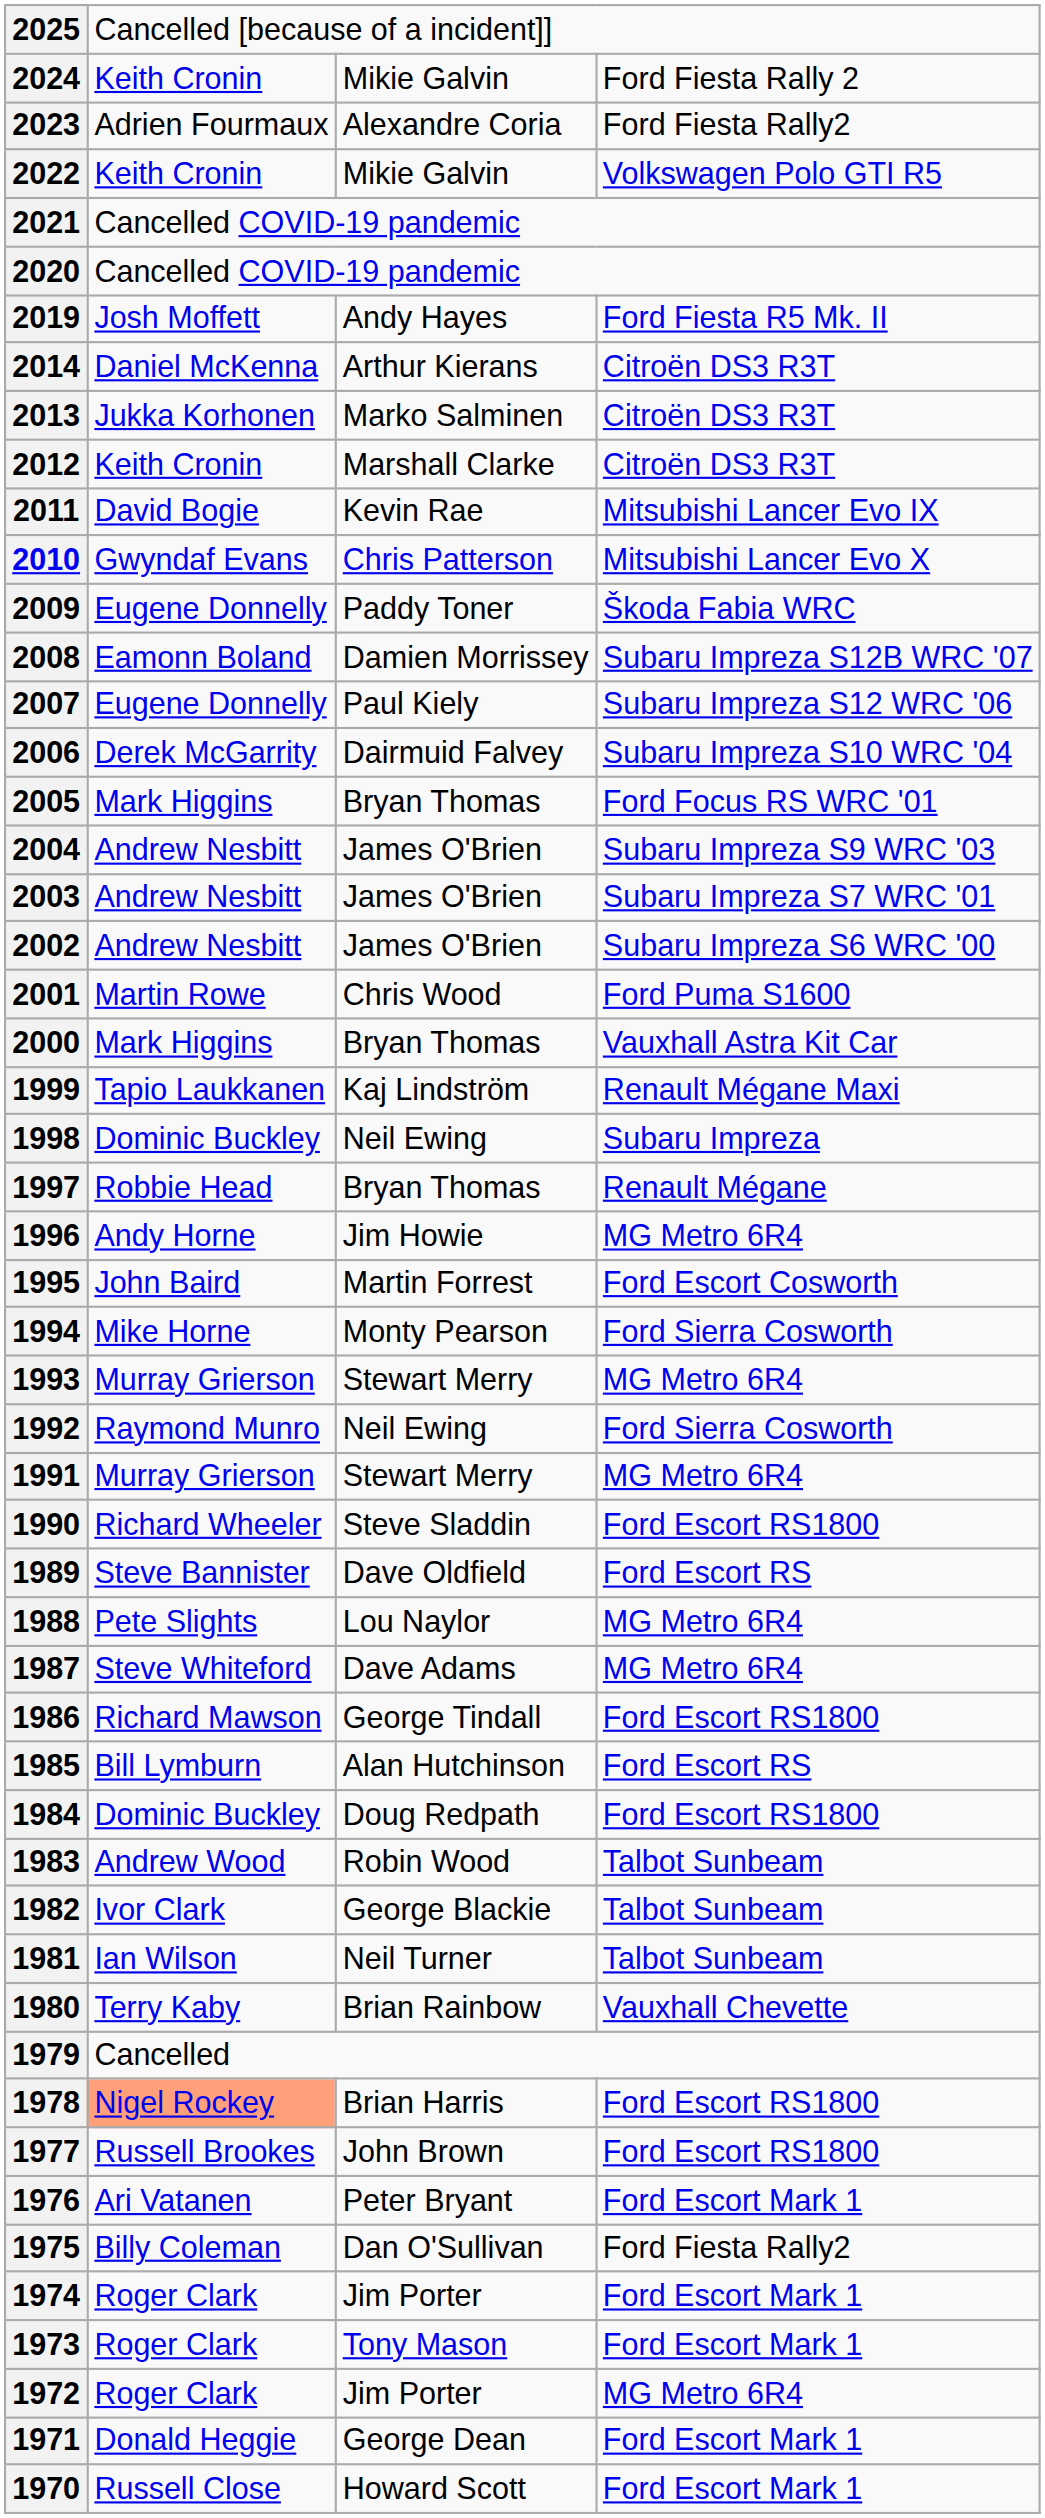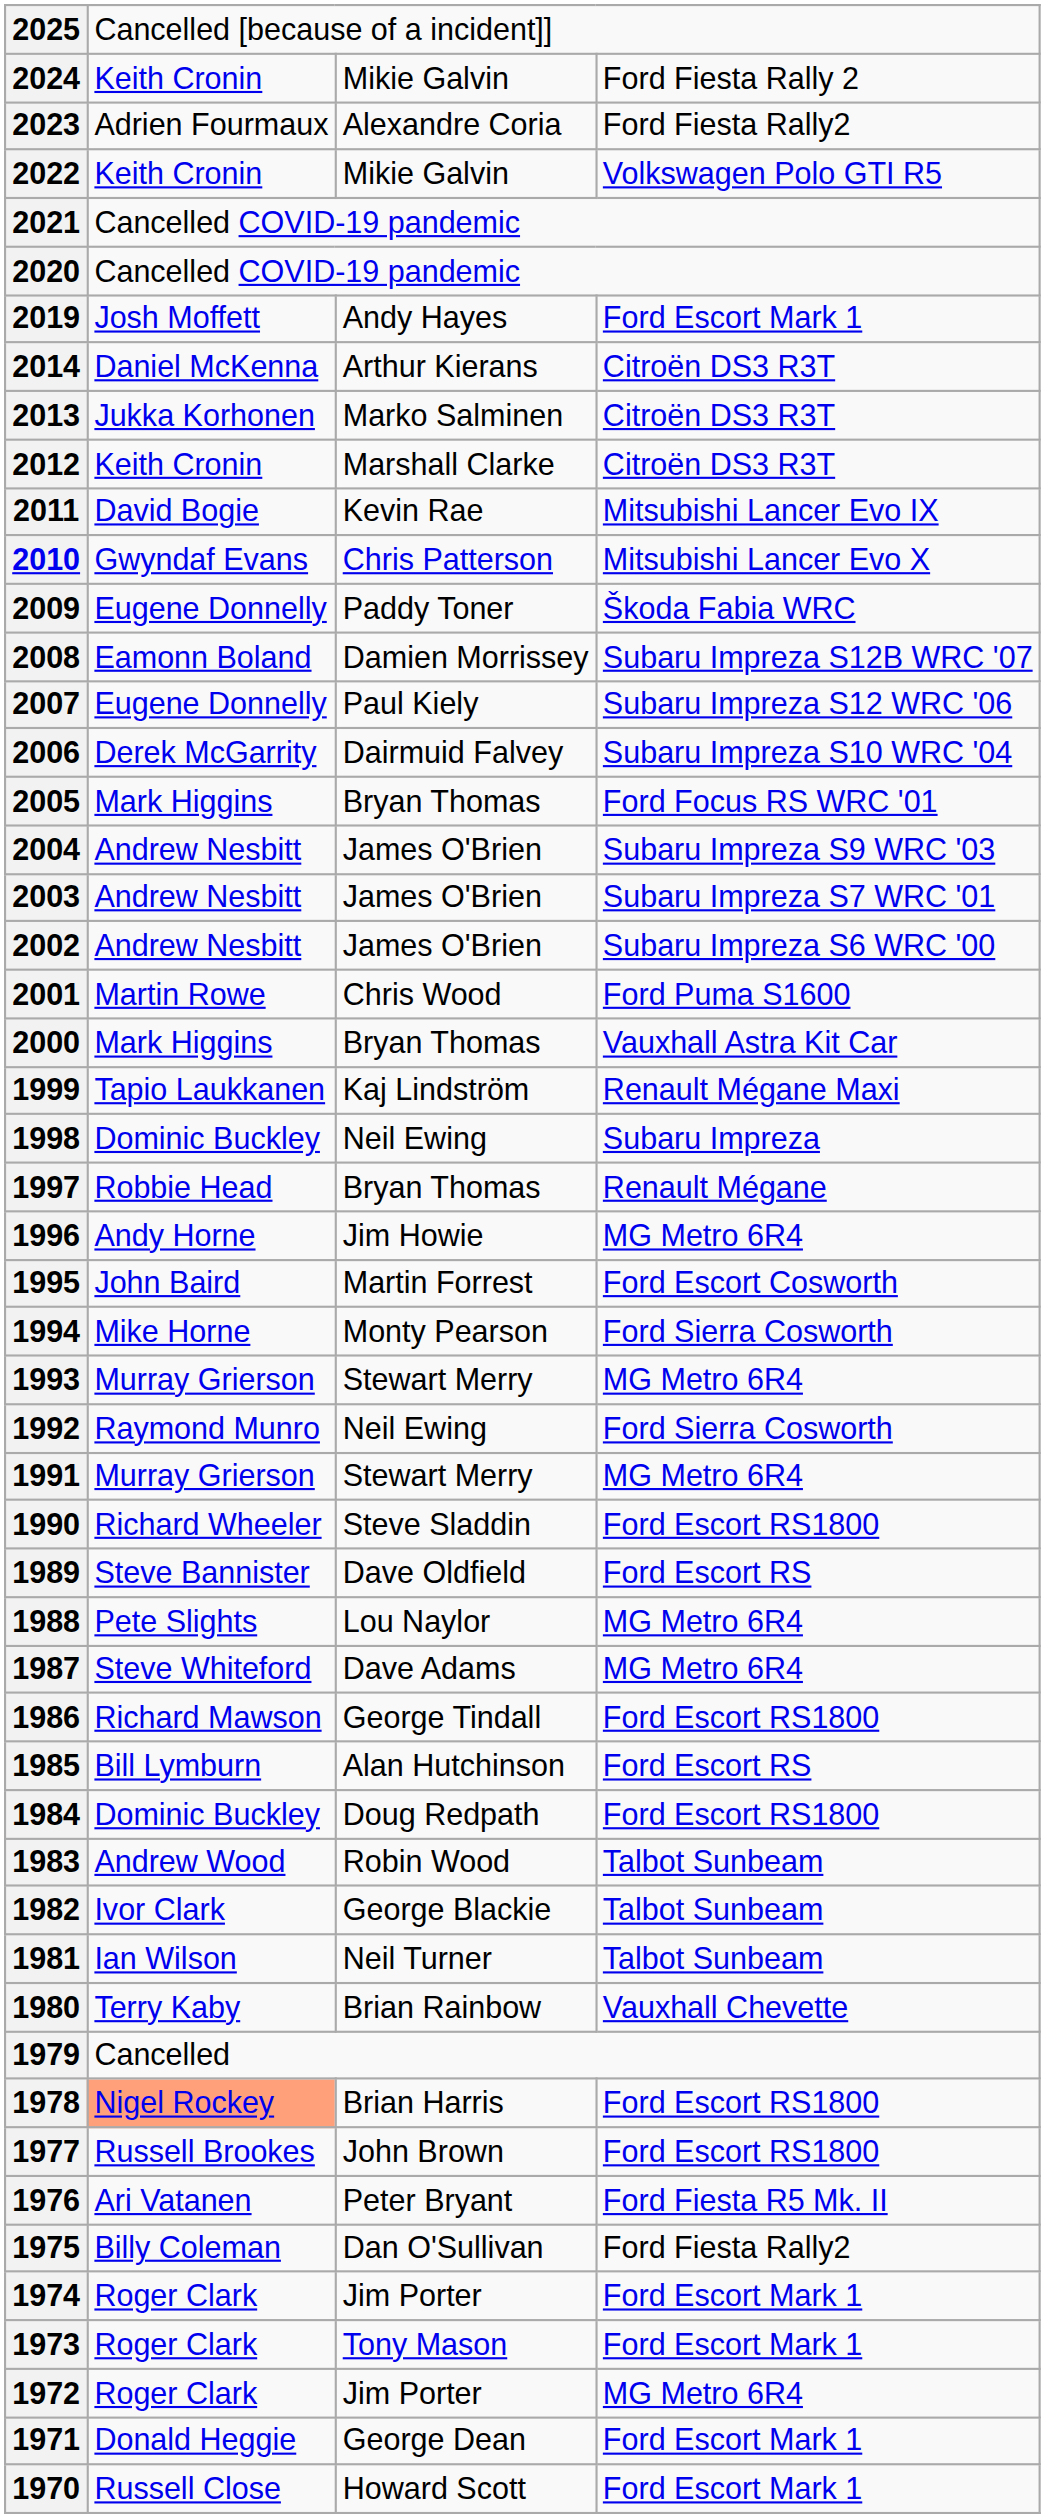 <table class="wikitable" style="font-size: 90%;">
 <tr>
 <th>2025</th>
 <td colspan=3>Cancelled [because of a incident]]</td>
 </tr>
 <tr>
 <th>2024</th>
 <td> <a href='#'>Keith Cronin</a></td>
 <td> Mikie Galvin</td>
 <td>Ford Fiesta Rally 2</td>
 </tr>
 <tr>
 <th>2023</th>
 <td> Adrien Fourmaux</td>
 <td> Alexandre Coria</td>
 <td>Ford Fiesta Rally2</td>
 </tr>
 <tr>
 <th>2022</th>
 <td> <a href='#'>Keith Cronin</a></td>
 <td> Mikie Galvin</td>
 <td><a href='#'>Volkswagen Polo GTI R5</a></td>
 </tr>
 <tr>
 <th>2021</th>
 <td colspan=3>Cancelled <a href='#'>COVID-19 pandemic</a></td>
 </tr>
 <tr>
 <th>2020</th>
 <td colspan=3>Cancelled <a href='#'>COVID-19 pandemic</a></td>
 </tr>
 <tr>
 <th>2019</th>
 <td> <a href='#'>Josh Moffett</a></td>
 <td> Andy Hayes</td>
-<td><a href='#'>Ford Fiesta R5 Mk. II</a></td>
+<td><a href='#'>Ford Escort Mark 1</a></td>
 </tr>
 <tr>
 <th>2014</th>
 <td> <a href='#'>Daniel McKenna</a></td>
 <td> Arthur Kierans</td>
 <td><a href='#'>Citroën DS3 R3T</a></td>
 </tr>
 <tr>
 <th>2013</th>
 <td> <a href='#'>Jukka Korhonen</a></td>
 <td> Marko Salminen</td>
 <td><a href='#'>Citroën DS3 R3T</a></td>
 </tr>
 <tr>
 <th>2012</th>
 <td> <a href='#'>Keith Cronin</a></td>
 <td> Marshall Clarke</td>
 <td><a href='#'>Citroën DS3 R3T</a></td>
 </tr>
 <tr>
 <th>2011</th>
 <td> <a href='#'>David Bogie</a></td>
 <td> Kevin Rae</td>
 <td><a href='#'>Mitsubishi Lancer Evo IX</a></td>
 </tr>
 <tr>
 <th><a href='#'>2010</a></th>
 <td> <a href='#'>Gwyndaf Evans</a></td>
 <td> <a href='#'>Chris Patterson</a></td>
 <td><a href='#'>Mitsubishi Lancer Evo X</a></td>
 </tr>
 <tr>
 <th>2009</th>
 <td> <a href='#'>Eugene Donnelly</a></td>
 <td> Paddy Toner</td>
 <td><a href='#'>Škoda Fabia WRC</a></td>
 </tr>
 <tr>
 <th>2008</th>
 <td> <a href='#'>Eamonn Boland</a></td>
 <td> Damien Morrissey</td>
 <td><a href='#'>Subaru Impreza S12B WRC '07</a></td>
 </tr>
 <tr>
 <th>2007</th>
 <td> <a href='#'>Eugene Donnelly</a></td>
 <td> Paul Kiely</td>
 <td><a href='#'>Subaru Impreza S12 WRC '06</a></td>
 </tr>
 <tr>
 <th>2006</th>
 <td> <a href='#'>Derek McGarrity</a></td>
 <td> Dairmuid Falvey</td>
 <td><a href='#'>Subaru Impreza S10 WRC '04</a></td>
 </tr>
 <tr>
 <th>2005</th>
 <td> <a href='#'>Mark Higgins</a></td>
 <td> Bryan Thomas</td>
 <td><a href='#'>Ford Focus RS WRC '01</a></td>
 </tr>
 <tr>
 <th>2004</th>
 <td> <a href='#'>Andrew Nesbitt</a></td>
 <td> James O'Brien</td>
 <td><a href='#'>Subaru Impreza S9 WRC '03</a></td>
 </tr>
 <tr>
 <th>2003</th>
 <td> <a href='#'>Andrew Nesbitt</a></td>
 <td> James O'Brien</td>
 <td><a href='#'>Subaru Impreza S7 WRC '01</a></td>
 </tr>
 <tr>
 <th>2002</th>
 <td> <a href='#'>Andrew Nesbitt</a></td>
 <td> James O'Brien</td>
 <td><a href='#'>Subaru Impreza S6 WRC '00</a></td>
 </tr>
 <tr>
 <th>2001</th>
 <td> <a href='#'>Martin Rowe</a></td>
 <td> Chris Wood</td>
 <td><a href='#'>Ford Puma S1600</a></td>
 </tr>
 <tr>
 <th>2000</th>
 <td> <a href='#'>Mark Higgins</a></td>
 <td> Bryan Thomas</td>
 <td><a href='#'>Vauxhall Astra Kit Car</a></td>
 </tr>
 <tr>
 <th>1999</th>
 <td> <a href='#'>Tapio Laukkanen</a></td>
 <td> Kaj Lindström</td>
 <td><a href='#'>Renault Mégane Maxi</a></td>
 </tr>
 <tr>
 <th>1998</th>
 <td> <a href='#'>Dominic Buckley</a></td>
 <td> Neil Ewing</td>
 <td><a href='#'>Subaru Impreza</a></td>
 </tr>
 <tr>
 <th>1997</th>
 <td> <a href='#'>Robbie Head</a></td>
 <td> Bryan Thomas</td>
 <td><a href='#'>Renault Mégane</a></td>
 </tr>
 <tr>
 <th>1996</th>
 <td> <a href='#'>Andy Horne</a></td>
 <td> Jim Howie</td>
 <td><a href='#'>MG Metro 6R4</a></td>
 </tr>
 <tr>
 <th>1995</th>
 <td> <a href='#'>John Baird</a></td>
 <td> Martin Forrest</td>
 <td><a href='#'>Ford Escort Cosworth</a></td>
 </tr>
 <tr>
 <th>1994</th>
 <td> <a href='#'>Mike Horne</a></td>
 <td> Monty Pearson</td>
 <td><a href='#'>Ford Sierra Cosworth</a></td>
 </tr>
 <tr>
 <th>1993</th>
 <td> <a href='#'>Murray Grierson</a></td>
 <td> Stewart Merry</td>
 <td><a href='#'>MG Metro 6R4</a></td>
 </tr>
 <tr>
 <th>1992</th>
 <td> <a href='#'>Raymond Munro</a></td>
 <td> Neil Ewing</td>
 <td><a href='#'>Ford Sierra Cosworth</a></td>
 </tr>
 <tr>
 <th>1991</th>
 <td> <a href='#'>Murray Grierson</a></td>
 <td> Stewart Merry</td>
 <td><a href='#'>MG Metro 6R4</a></td>
 </tr>
 <tr>
 <th>1990</th>
 <td> <a href='#'>Richard Wheeler</a></td>
 <td> Steve Sladdin</td>
 <td><a href='#'>Ford Escort RS1800</a></td>
 </tr>
 <tr>
 <th>1989</th>
 <td> <a href='#'>Steve Bannister</a></td>
 <td> Dave Oldfield</td>
 <td><a href='#'>Ford Escort RS</a></td>
 </tr>
 <tr>
 <th>1988</th>
 <td> <a href='#'>Pete Slights</a></td>
 <td> Lou Naylor</td>
 <td><a href='#'>MG Metro 6R4</a></td>
 </tr>
 <tr>
 <th>1987</th>
 <td> <a href='#'>Steve Whiteford</a></td>
 <td> Dave Adams</td>
 <td><a href='#'>MG Metro 6R4</a></td>
 </tr>
 <tr>
 <th>1986</th>
 <td> <a href='#'>Richard Mawson</a></td>
 <td> George Tindall</td>
 <td><a href='#'>Ford Escort RS1800</a></td>
 </tr>
 <tr>
 <th>1985</th>
 <td> <a href='#'>Bill Lymburn</a></td>
 <td> Alan Hutchinson</td>
 <td><a href='#'>Ford Escort RS</a></td>
 </tr>
 <tr>
 <th>1984</th>
 <td> <a href='#'>Dominic Buckley</a></td>
 <td> Doug Redpath</td>
 <td><a href='#'>Ford Escort RS1800</a></td>
 </tr>
 <tr>
 <th>1983</th>
 <td> <a href='#'>Andrew Wood</a></td>
 <td> Robin Wood</td>
 <td><a href='#'>Talbot Sunbeam</a></td>
 </tr>
 <tr>
 <th>1982</th>
 <td> <a href='#'>Ivor Clark</a></td>
 <td> George Blackie</td>
 <td><a href='#'>Talbot Sunbeam</a></td>
 </tr>
 <tr>
 <th>1981</th>
 <td> <a href='#'>Ian Wilson</a></td>
 <td> Neil Turner</td>
 <td><a href='#'>Talbot Sunbeam</a></td>
 </tr>
 <tr>
 <th>1980</th>
 <td> <a href='#'>Terry Kaby</a></td>
 <td> Brian Rainbow</td>
 <td><a href='#'>Vauxhall Chevette</a></td>
 </tr>
 <tr>
 <th>1979</th>
 <td colspan=3>Cancelled</td>
 </tr>
 <tr>
 <th>1978</th>
 <td style="background: lightsalmon;"> <a href='#'>Nigel Rockey</a></td>
 <td> Brian Harris</td>
 <td><a href='#'>Ford Escort RS1800</a></td>
 </tr>
 <tr>
 <th>1977</th>
 <td> <a href='#'>Russell Brookes</a></td>
 <td> John Brown</td>
 <td><a href='#'>Ford Escort RS1800</a></td>
 </tr>
 <tr>
 <th>1976</th>
 <td> <a href='#'>Ari Vatanen</a></td>
 <td> Peter Bryant</td>
-<td><a href='#'>Ford Escort Mark 1</a></td>
+<td><a href='#'>Ford Fiesta R5 Mk. II</a></td>
 </tr>
 <tr>
 <th>1975</th>
 <td> <a href='#'>Billy Coleman</a></td>
 <td> Dan O'Sullivan</td>
 <td>Ford Fiesta Rally2</td>
 </tr>
 <tr>
 <th>1974</th>
 <td> <a href='#'>Roger Clark</a></td>
 <td> Jim Porter</td>
 <td><a href='#'>Ford Escort Mark 1</a></td>
 </tr>
 <tr>
 <th>1973</th>
 <td> <a href='#'>Roger Clark</a></td>
 <td> <a href='#'>Tony Mason</a></td>
 <td><a href='#'>Ford Escort Mark 1</a></td>
 </tr>
 <tr>
 <th>1972</th>
 <td> <a href='#'>Roger Clark</a></td>
 <td> Jim Porter</td>
 <td><a href='#'>MG Metro 6R4</a></td>
 </tr>
 <tr>
 <th>1971</th>
 <td> <a href='#'>Donald Heggie</a></td>
 <td> George Dean</td>
 <td><a href='#'>Ford Escort Mark 1</a></td>
 </tr>
 <tr>
 <th>1970</th>
 <td> <a href='#'>Russell Close</a></td>
 <td> Howard Scott</td>
 <td><a href='#'>Ford Escort Mark 1</a></td>
 </tr>
 <tr>
 </tr>
 </table>
